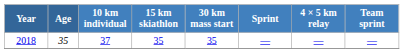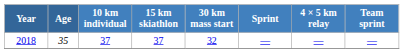 <table class="wikitable" style="font-size:95%; text-align:center; border:grey solid 1px; border-collapse:collapse; background:#ffffff;">
 <tr>
 <th style="background-color:#369; color:white; width:60px;"> Year </th>
 <th style="background-color:#369; color:white; width:40px;"> Age </th>
 <th style="background-color:#4180be; color:white; width:75px;"> 10 km <br> individual </th>
 <th style="background-color:#4180be; color:white; width:75px;"> 15 km <br> skiathlon </th>
 <th style="background-color:#4180be; color:white; width:75px;"> 30 km <br> mass start </th>
 <th style="background-color:#4180be; color:white; width:75px;"> Sprint </th>
 <th style="background-color:#4180be; color:white; width:75px;"> 4 × 5 km <br> relay </th>
 <th style="background-color:#4180be; color:white; width:75px;"> Team <br> sprint </th>
 </tr>
 <tr>
 <td><a href='#'>2018</a></td>
 <td><em>35</em></td>
 <td><a href='#'>37</a></td>
-<td><a href='#'>35</a></td>
-<td><a href='#'>35</a></td>
+<td><a href='#'>37</a></td>
+<td><a href='#'>32</a></td>
 <td><a href='#'>—</a></td>
 <td><a href='#'>—</a></td>
 <td><a href='#'>—</a></td>
 </tr>
 <tr>
 </tr>
 </table>
